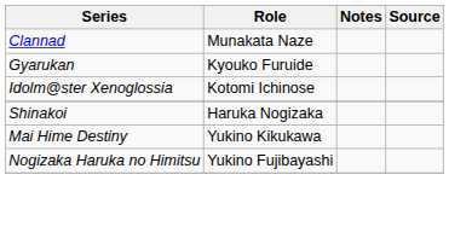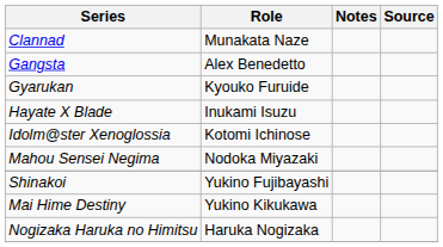 <table class="wikitable sortable plainrowheaders">
 <tr>
 <th>Series</th>
 <th>Role</th>
 <th class="unsortable">Notes</th>
 <th class="unsortable">Source</th>
 </tr>
 <tr>
 <td><em><a href='#'>Clannad</a></em></td>
 <td>Munakata Naze</td>
 <td></td>
 <td></td>
 </tr>
 <tr>
+<td><em><a href='#'>Gangsta</a></em></td>
+<td>Alex Benedetto</td>
+<td></td>
+<td></td>
+</tr>
+<tr>
 <td><em>Gyarukan</em></td>
 <td>Kyouko Furuide</td>
+<td></td>
+<td></td>
+</tr>
+<tr>
+<td><em>Hayate X Blade</em></td>
+<td>Inukami Isuzu</td>
 <td></td>
 <td></td>
 </tr>
 <tr>
 <td><em>Idolm@ster Xenoglossia</em></td>
 <td>Kotomi Ichinose</td>
 <td></td>
 <td></td>
 </tr>
 <tr>
+<td><em>Mahou Sensei Negima</em></td>
+<td>Nodoka Miyazaki</td>
+<td></td>
+<td></td>
+</tr>
+<tr>
 </tr>
 <tr>
 <td><em>Shinakoi</em></td>
-<td>Haruka Nogizaka</td>
+<td>Yukino Fujibayashi</td>
 <td></td>
 <td></td>
 </tr>
 <tr>
 <td><em>Mai Hime Destiny</em></td>
 <td>Yukino Kikukawa</td>
 <td></td>
 <td></td>
 </tr>
 <tr>
 <td><em>Nogizaka Haruka no Himitsu</em></td>
-<td>Yukino Fujibayashi</td>
+<td>Haruka Nogizaka</td>
 <td></td>
 <td></td>
 </tr>
 <tr>
 </tr>
 </table>
